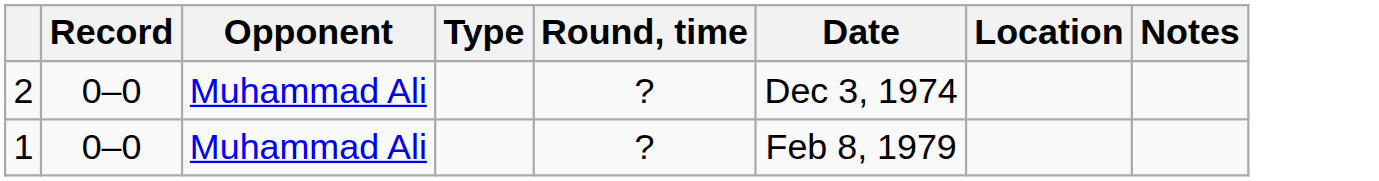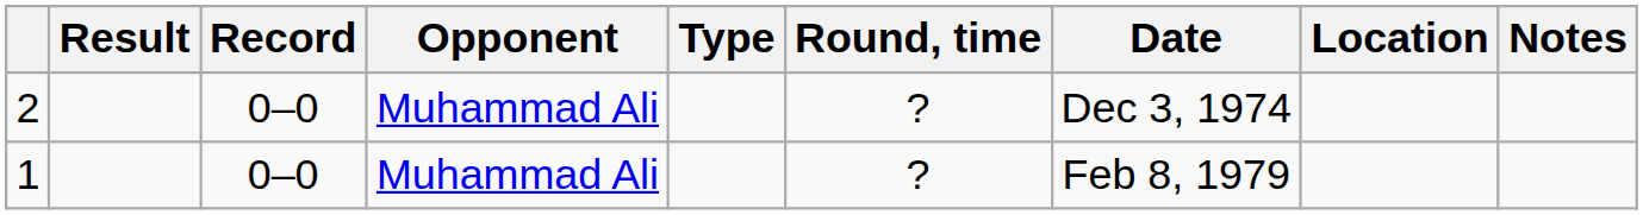 <table class="wikitable" style="text-align:center">
 <tr>
 <th></th>
+<th>Result</th>
 <th>Record</th>
 <th>Opponent</th>
 <th>Type</th>
 <th>Round, time</th>
 <th>Date</th>
 <th>Location</th>
 <th>Notes</th>
 </tr>
 <tr>
 <td>2</td>
+<td></td>
 <td>0–0 </td>
 <td style="text-align:left;"> <a href='#'>Muhammad Ali</a></td>
 <td></td>
 <td>?</td>
 <td>Dec 3, 1974</td>
 <td style="text-align:left;"> </td>
 <td style="text-align:left;"></td>
 </tr>
 <tr>
 <td>1</td>
+<td></td>
 <td>0–0 </td>
 <td style="text-align:left;"> <a href='#'>Muhammad Ali</a></td>
 <td></td>
 <td>?</td>
 <td>Feb 8, 1979</td>
 <td style="text-align:left;"> </td>
 <td style="text-align:left;"></td>
 </tr>
 </table>
